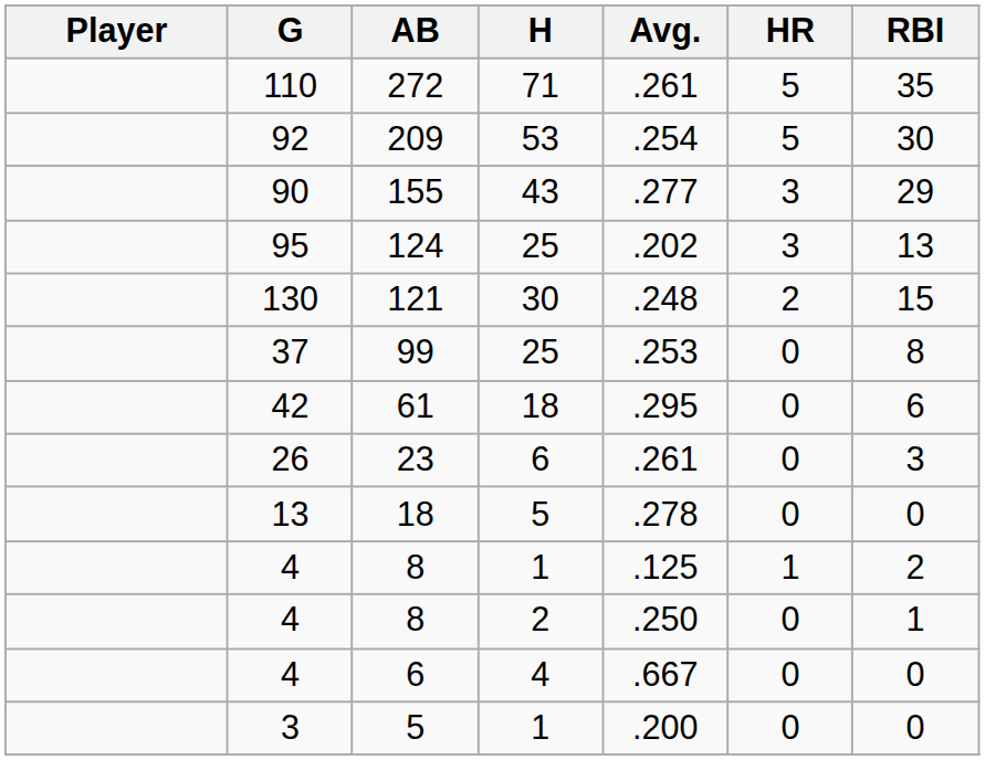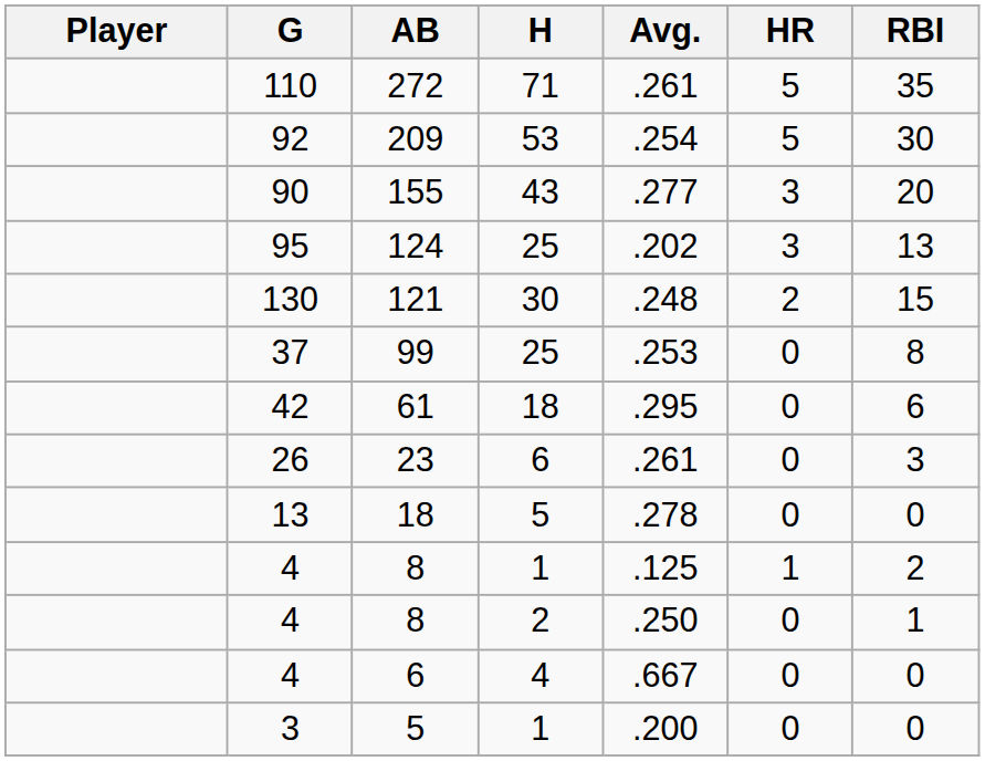 <table class="wikitable sortable">
 <tr>
 <th bgcolor="#DDDDFF" width="16%">Player</th>
 <th bgcolor="#DDDDFF" width="9%">G</th>
 <th bgcolor="#DDDDFF" width="9%">AB</th>
 <th bgcolor="#DDDDFF" width="9%">H</th>
 <th bgcolor="#DDDDFF" width="9%">Avg.</th>
 <th bgcolor="#DDDDFF" width="9%">HR</th>
 <th bgcolor="#DDDDFF" width="9%">RBI</th>
 </tr>
 <tr align="center">
 <td></td>
 <td>110</td>
 <td>272</td>
 <td>71</td>
 <td>.261</td>
 <td>5</td>
 <td>35</td>
 </tr>
 <tr align="center">
 <td></td>
 <td>92</td>
 <td>209</td>
 <td>53</td>
 <td>.254</td>
 <td>5</td>
 <td>30</td>
 </tr>
 <tr align="center">
 <td></td>
 <td>90</td>
 <td>155</td>
 <td>43</td>
 <td>.277</td>
 <td>3</td>
-<td>29</td>
+<td>20</td>
 </tr>
 <tr align="center">
 <td></td>
 <td>95</td>
 <td>124</td>
 <td>25</td>
 <td>.202</td>
 <td>3</td>
 <td>13</td>
 </tr>
 <tr align="center">
 <td></td>
 <td>130</td>
 <td>121</td>
 <td>30</td>
 <td>.248</td>
 <td>2</td>
 <td>15</td>
 </tr>
 <tr align="center">
 <td></td>
 <td>37</td>
 <td>99</td>
 <td>25</td>
 <td>.253</td>
 <td>0</td>
 <td>8</td>
 </tr>
 <tr align="center">
 <td></td>
 <td>42</td>
 <td>61</td>
 <td>18</td>
 <td>.295</td>
 <td>0</td>
 <td>6</td>
 </tr>
 <tr align="center">
 <td></td>
 <td>26</td>
 <td>23</td>
 <td>6</td>
 <td>.261</td>
 <td>0</td>
 <td>3</td>
 </tr>
 <tr align="center">
 <td></td>
 <td>13</td>
 <td>18</td>
 <td>5</td>
 <td>.278</td>
 <td>0</td>
 <td>0</td>
 </tr>
 <tr align="center">
 <td></td>
 <td>4</td>
 <td>8</td>
 <td>1</td>
 <td>.125</td>
 <td>1</td>
 <td>2</td>
 </tr>
 <tr align="center">
 <td></td>
 <td>4</td>
 <td>8</td>
 <td>2</td>
 <td>.250</td>
 <td>0</td>
 <td>1</td>
 </tr>
 <tr align="center">
 <td></td>
 <td>4</td>
 <td>6</td>
 <td>4</td>
 <td>.667</td>
 <td>0</td>
 <td>0</td>
 </tr>
 <tr align=center>
 <td></td>
 <td>3</td>
 <td>5</td>
 <td>1</td>
 <td>.200</td>
 <td>0</td>
 <td>0</td>
 </tr>
 </table>
